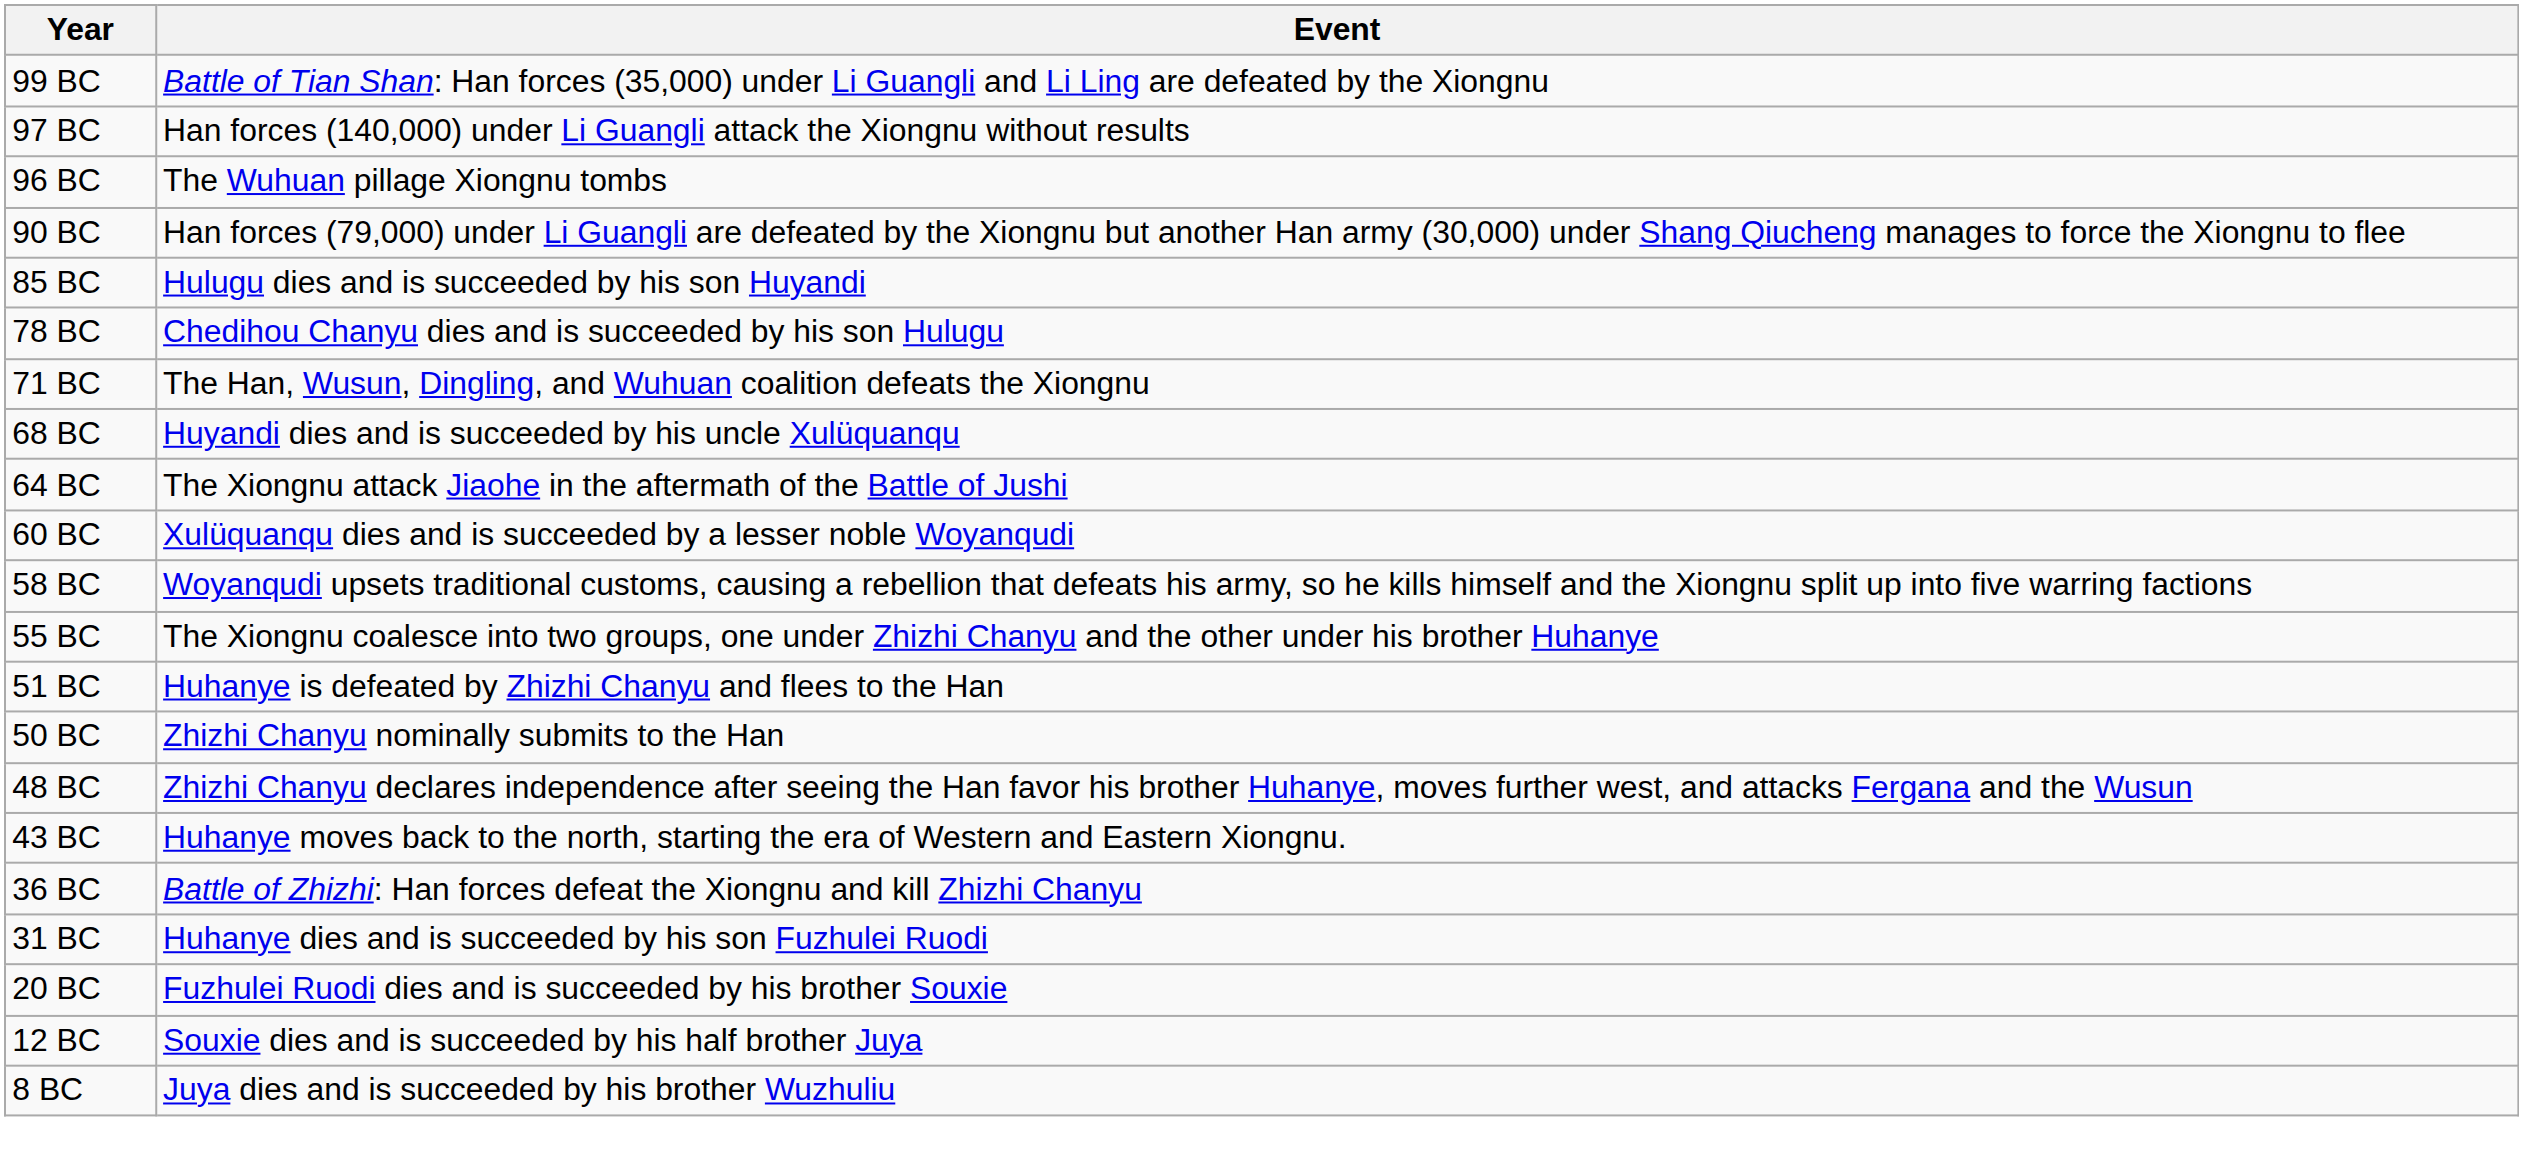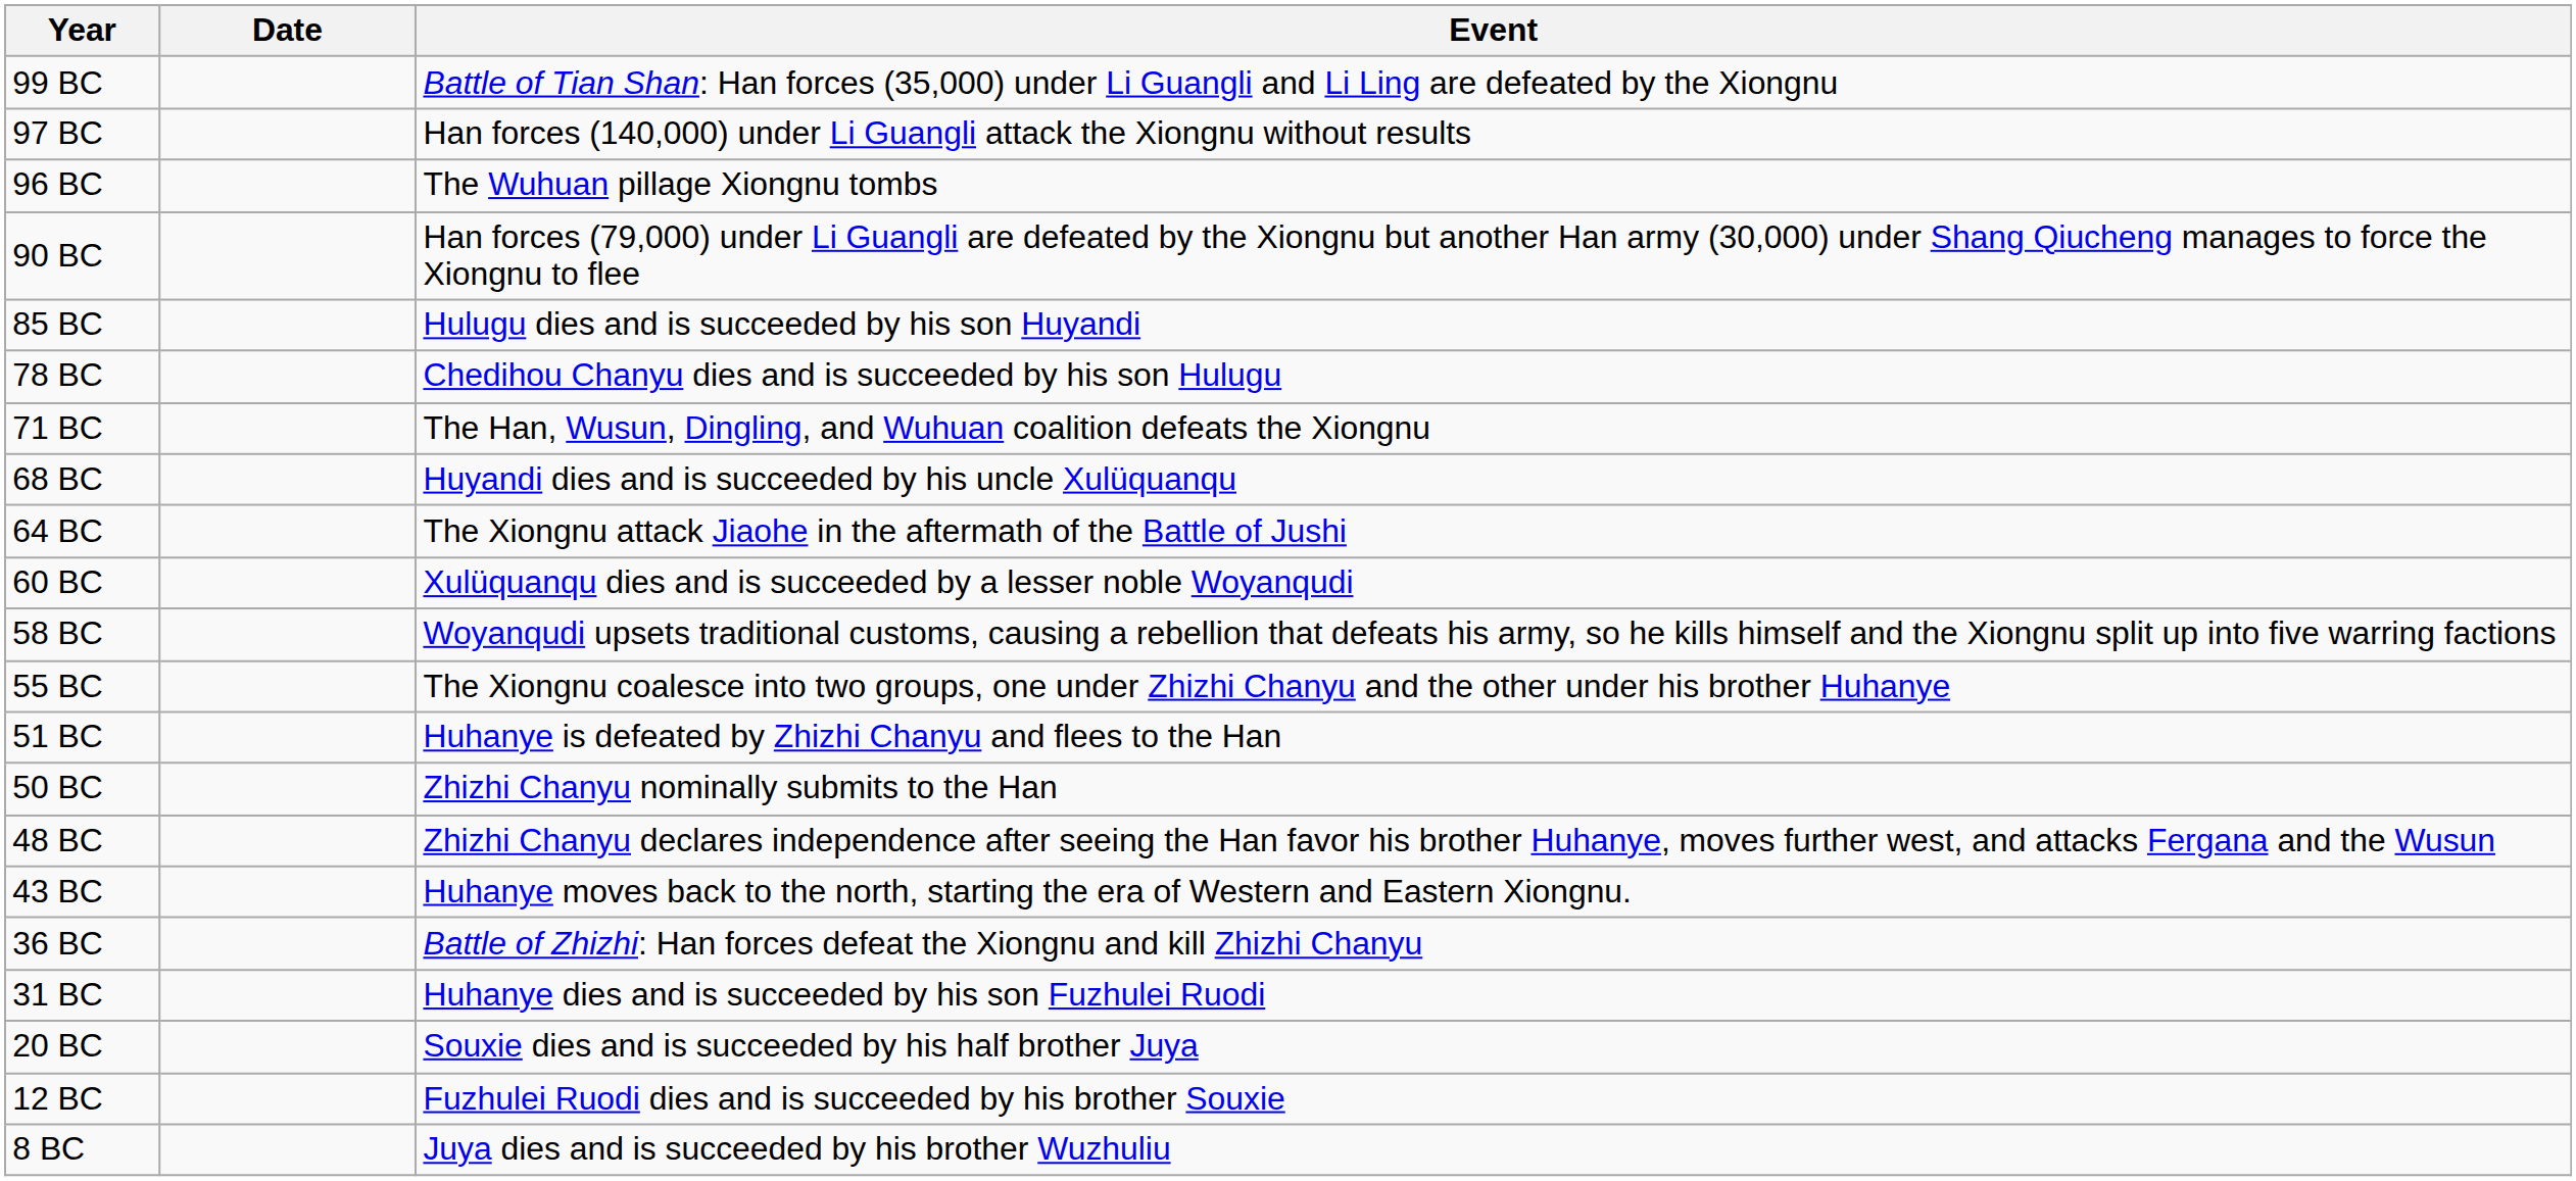 <table class="wikitable" width="100%">
 <tr>
 <th style="width:6%">Year</th>
+<th style="width:10%">Date</th>
 <th>Event</th>
 </tr>
 <tr>
 <td>99 BC</td>
+<td></td>
 <td><em><a href='#'>Battle of Tian Shan</a></em>: Han forces (35,000) under <a href='#'>Li Guangli</a> and <a href='#'>Li Ling</a> are defeated by the Xiongnu</td>
 </tr>
 <tr>
 <td>97 BC</td>
+<td></td>
 <td>Han forces (140,000) under <a href='#'>Li Guangli</a> attack the Xiongnu without results</td>
 </tr>
 <tr>
 <td>96 BC</td>
+<td></td>
 <td>The <a href='#'>Wuhuan</a> pillage Xiongnu tombs</td>
 </tr>
 <tr>
 <td>90 BC</td>
+<td></td>
 <td>Han forces (79,000) under <a href='#'>Li Guangli</a> are defeated by the Xiongnu but another Han army (30,000) under <a href='#'>Shang Qiucheng</a> manages to force the Xiongnu to flee</td>
 </tr>
 <tr>
 <td>85 BC</td>
+<td></td>
 <td><a href='#'>Hulugu</a> dies and is succeeded by his son <a href='#'>Huyandi</a></td>
 </tr>
 <tr>
 <td>78 BC</td>
+<td></td>
 <td><a href='#'>Chedihou Chanyu</a> dies and is succeeded by his son <a href='#'>Hulugu</a></td>
 </tr>
 <tr>
 <td>71 BC</td>
+<td></td>
 <td>The Han, <a href='#'>Wusun</a>, <a href='#'>Dingling</a>, and <a href='#'>Wuhuan</a> coalition defeats the Xiongnu</td>
 </tr>
 <tr>
 <td>68 BC</td>
+<td></td>
 <td><a href='#'>Huyandi</a> dies and is succeeded by his uncle <a href='#'>Xulüquanqu</a></td>
 </tr>
 <tr>
 <td>64 BC</td>
+<td></td>
 <td>The Xiongnu attack <a href='#'>Jiaohe</a> in the aftermath of the <a href='#'>Battle of Jushi</a></td>
 </tr>
 <tr>
 <td>60 BC</td>
+<td></td>
 <td><a href='#'>Xulüquanqu</a> dies and is succeeded by a lesser noble <a href='#'>Woyanqudi</a></td>
 </tr>
 <tr>
 <td>58 BC</td>
+<td></td>
 <td><a href='#'>Woyanqudi</a> upsets traditional customs, causing a rebellion that defeats his army, so he kills himself and the Xiongnu split up into five warring factions</td>
 </tr>
 <tr>
 <td>55 BC</td>
+<td></td>
 <td>The Xiongnu coalesce into two groups, one under <a href='#'>Zhizhi Chanyu</a> and the other under his brother <a href='#'>Huhanye</a></td>
 </tr>
 <tr>
 <td>51 BC</td>
+<td></td>
 <td><a href='#'>Huhanye</a> is defeated by <a href='#'>Zhizhi Chanyu</a> and flees to the Han</td>
 </tr>
 <tr>
 <td>50 BC</td>
+<td></td>
 <td><a href='#'>Zhizhi Chanyu</a> nominally submits to the Han</td>
 </tr>
 <tr>
 <td>48 BC</td>
+<td></td>
 <td><a href='#'>Zhizhi Chanyu</a> declares independence after seeing the Han favor his brother <a href='#'>Huhanye</a>, moves further west, and attacks <a href='#'>Fergana</a> and the <a href='#'>Wusun</a></td>
 </tr>
 <tr>
 <td>43 BC</td>
+<td></td>
 <td><a href='#'>Huhanye</a> moves back to the north, starting the era of Western and Eastern Xiongnu.</td>
 </tr>
 <tr>
 <td>36 BC</td>
+<td></td>
 <td><em><a href='#'>Battle of Zhizhi</a></em>: Han forces defeat the Xiongnu and kill <a href='#'>Zhizhi Chanyu</a></td>
 </tr>
 <tr>
 <td>31 BC</td>
+<td></td>
 <td><a href='#'>Huhanye</a> dies and is succeeded by his son <a href='#'>Fuzhulei Ruodi</a></td>
 </tr>
 <tr>
 <td>20 BC</td>
+<td></td>
+<td><a href='#'>Souxie</a> dies and is succeeded by his half brother <a href='#'>Juya</a></td>
+</tr>
+<tr>
+<td>12 BC</td>
+<td></td>
 <td><a href='#'>Fuzhulei Ruodi</a> dies and is succeeded by his brother <a href='#'>Souxie</a></td>
 </tr>
 <tr>
-<td>12 BC</td>
-<td><a href='#'>Souxie</a> dies and is succeeded by his half brother <a href='#'>Juya</a></td>
-</tr>
-<tr>
 <td>8 BC</td>
+<td></td>
 <td><a href='#'>Juya</a> dies and is succeeded by his brother <a href='#'>Wuzhuliu</a></td>
 </tr>
 </table>
